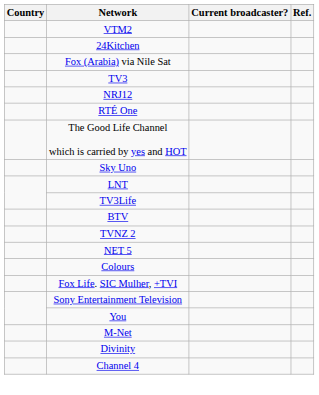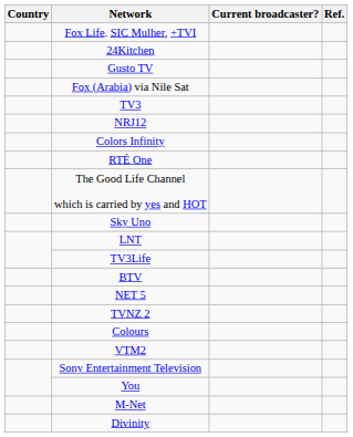 <table class="wikitable plainrowheaders" style="text-align:center;">
 <tr>
 <th scope="col">Country</th>
 <th scope="col">Network</th>
 <th scope="col">Current broadcaster?</th>
 <th scope="col">Ref.</th>
 </tr>
 <tr>
 <td scope="row"></td>
-<td><a href='#'>VTM2</a></td>
+<td><a href='#'>Fox Life</a>. <a href='#'>SIC Mulher</a>, <a href='#'>+TVI</a></td>
 <td></td>
 <td></td>
 </tr>
 <tr>
 <td scope="row"></td>
 <td><a href='#'>24Kitchen</a></td>
+<td></td>
+<td></td>
+</tr>
+<tr>
+<td scope="row"></td>
+<td><a href='#'>Gusto TV</a></td>
 <td></td>
 <td></td>
 </tr>
 <tr>
 <td scope="row"></td>
 <td><a href='#'>Fox (Arabia)</a> via Nile Sat</td>
 <td></td>
 <td></td>
 </tr>
 <tr>
 <td scope="row"></td>
 <td><a href='#'>TV3</a></td>
 <td></td>
 <td></td>
 </tr>
 <tr>
 <td scope="row"></td>
 <td><a href='#'>NRJ12</a></td>
+<td></td>
+<td></td>
+</tr>
+<tr>
+<td scope="row"></td>
+<td><a href='#'>Colors Infinity</a></td>
 <td></td>
 <td></td>
 </tr>
 <tr>
 <td scope="row"></td>
 <td><a href='#'>RTÉ One</a></td>
 <td></td>
 <td></td>
 </tr>
 <tr>
 <td scope="row"></td>
 <td>The Good Life Channel<br><br>which is carried by <a href='#'>yes</a> and <a href='#'>HOT</a></td>
 <td></td>
 <td></td>
 </tr>
 <tr>
 <td scope="row"></td>
 <td><a href='#'>Sky Uno</a></td>
 <td></td>
 <td></td>
 </tr>
 <tr>
 <td rowspan=2></td>
 <td><a href='#'>LNT</a></td>
 <td></td>
 <td></td>
 </tr>
 <tr>
 <td><a href='#'>TV3Life</a></td>
 <td></td>
 <td></td>
 </tr>
 <tr>
 <td scope="row"></td>
 <td><a href='#'>BTV</a></td>
 <td></td>
 <td></td>
 </tr>
 <tr>
 <td scope="row"></td>
-<td><a href='#'>TVNZ 2</a></td>
+<td><a href='#'>NET 5</a></td>
 <td></td>
 <td></td>
 </tr>
 <tr>
 <td scope="row"></td>
-<td><a href='#'>NET 5</a></td>
+<td><a href='#'>TVNZ 2</a></td>
 <td></td>
 <td></td>
 </tr>
 <tr>
 <td scope="row"></td>
 <td><a href='#'>Colours</a></td>
 <td></td>
 <td></td>
 </tr>
 <tr>
 <td scope="row"></td>
-<td><a href='#'>Fox Life</a>. <a href='#'>SIC Mulher</a>, <a href='#'>+TVI</a></td>
+<td><a href='#'>VTM2</a></td>
 <td></td>
 <td></td>
 </tr>
 <tr>
 <td rowspan=2></td>
 <td><a href='#'>Sony Entertainment Television</a></td>
 <td></td>
 <td></td>
 </tr>
 <tr>
 <td><a href='#'>You</a></td>
 <td></td>
 <td></td>
 </tr>
 <tr>
 <td scope="row"></td>
 <td><a href='#'>M-Net</a></td>
 <td></td>
 <td></td>
 </tr>
 <tr>
 <td scope="row"></td>
 <td><a href='#'>Divinity</a> </td>
 <td></td>
 <td></td>
 </tr>
-<tr>
-<td scope="row"></td>
-<td><a href='#'>Channel 4</a></td>
-<td></td>
-<td></td>
-</tr>
 </table>
